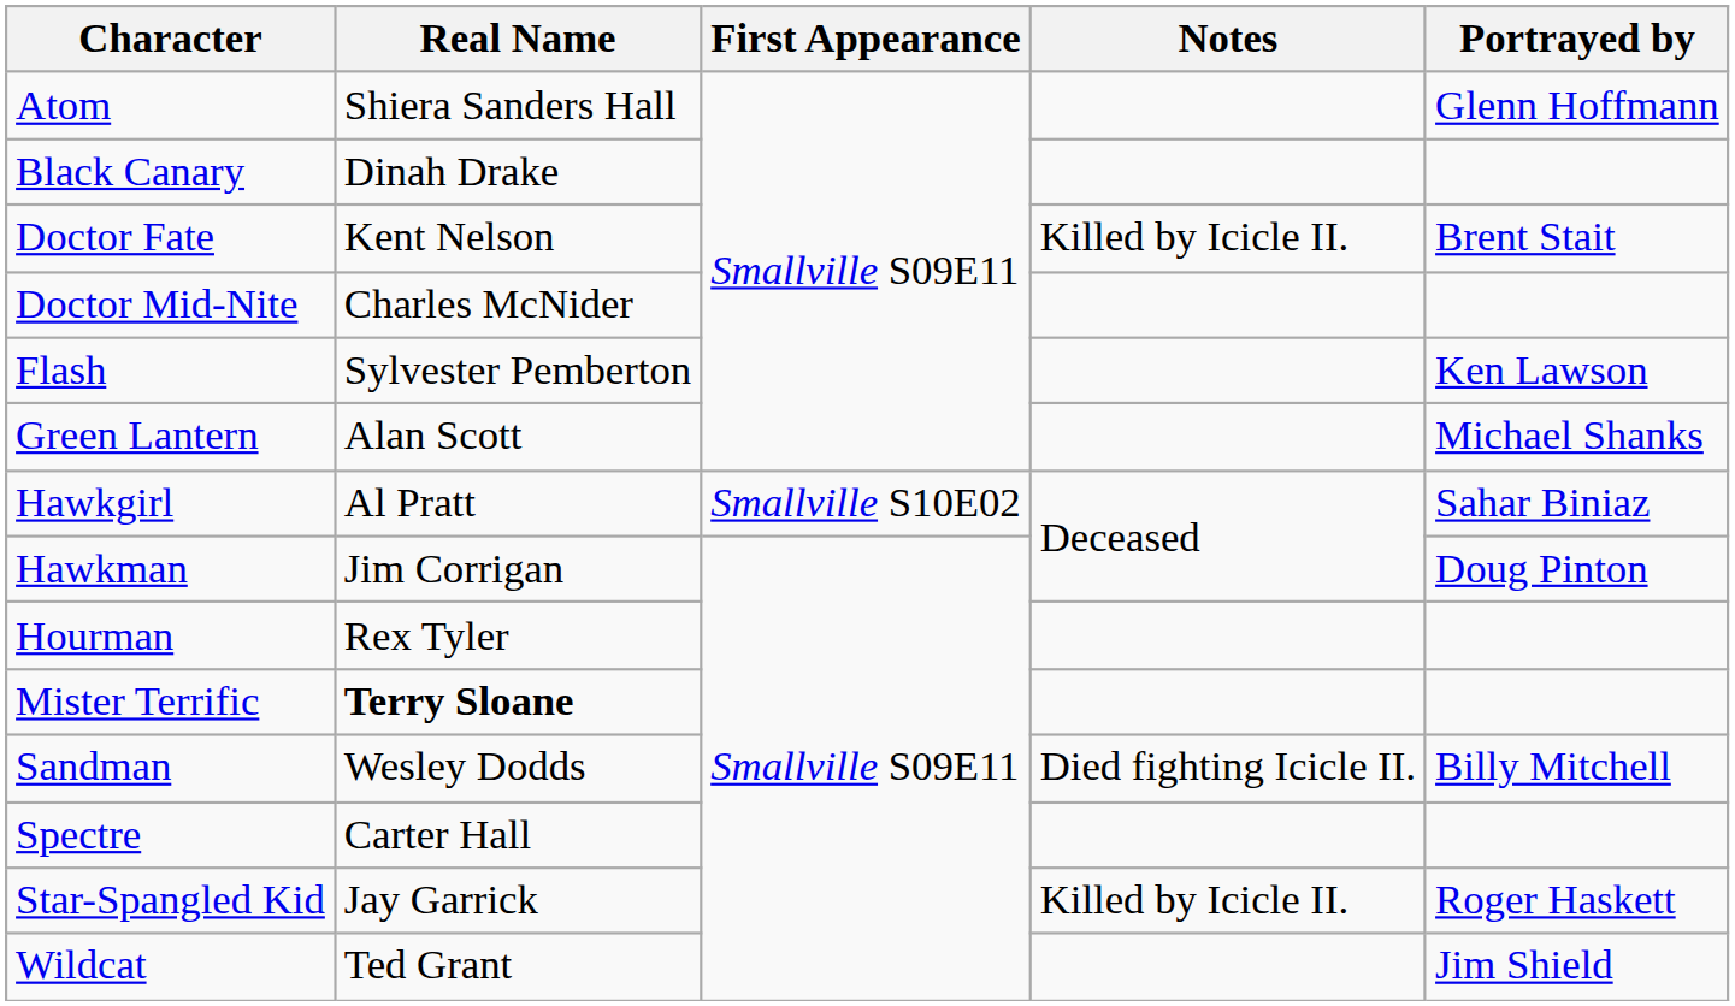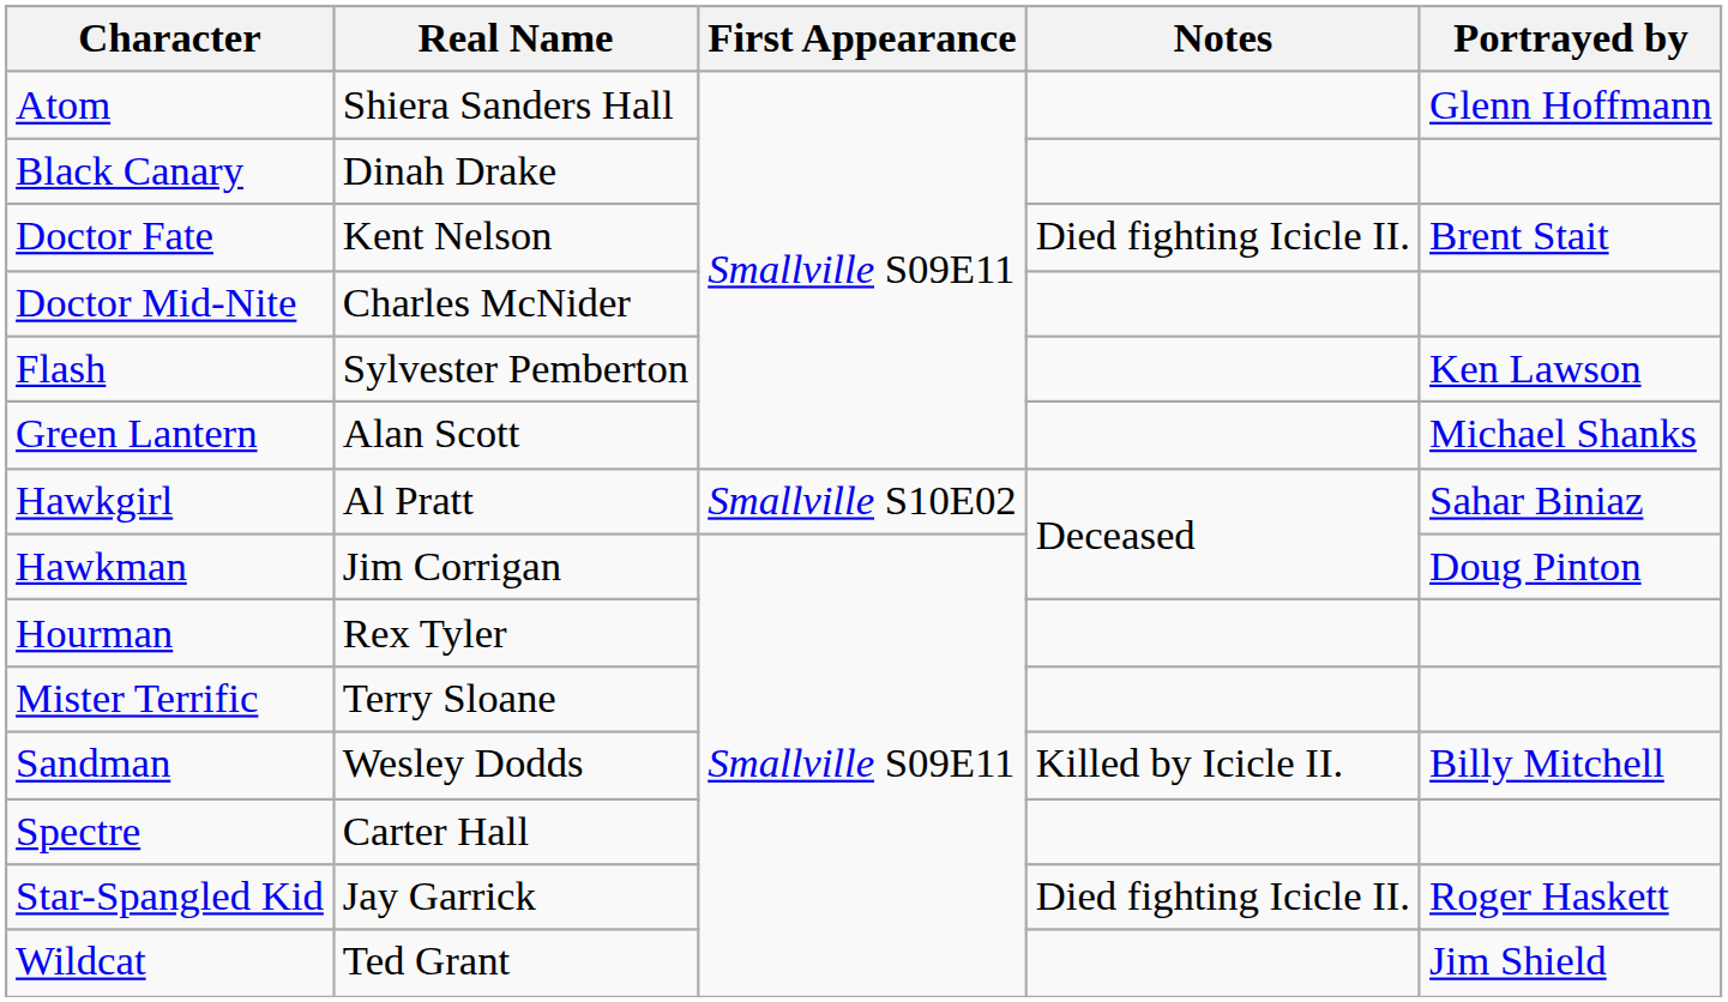 <table class="wikitable">
 <tr>
 <th>Character</th>
 <th>Real Name</th>
 <th>First Appearance</th>
 <th>Notes</th>
 <th>Portrayed by</th>
 </tr>
 <tr>
 <td><a href='#'>Atom</a></td>
 <td>Shiera Sanders Hall</td>
 <td rowspan="6"><em><a href='#'>Smallville</a></em> S09E11</td>
 <td></td>
 <td><a href='#'>Glenn Hoffmann</a></td>
 </tr>
 <tr>
 <td><a href='#'>Black Canary</a></td>
 <td>Dinah Drake</td>
 <td></td>
 <td></td>
 </tr>
 <tr>
 <td><a href='#'>Doctor Fate</a></td>
 <td>Kent Nelson</td>
-<td>Killed by Icicle II.</td>
+<td>Died fighting Icicle II.</td>
 <td><a href='#'>Brent Stait</a></td>
 </tr>
 <tr>
 <td><a href='#'>Doctor Mid-Nite</a></td>
 <td>Charles McNider</td>
 <td></td>
 <td></td>
 </tr>
 <tr>
 <td><a href='#'>Flash</a></td>
 <td>Sylvester Pemberton</td>
 <td></td>
 <td><a href='#'>Ken Lawson</a></td>
 </tr>
 <tr>
 <td><a href='#'>Green Lantern</a></td>
 <td>Alan Scott</td>
 <td></td>
 <td><a href='#'>Michael Shanks</a></td>
 </tr>
 <tr>
 <td><a href='#'>Hawkgirl</a></td>
 <td>Al Pratt</td>
 <td><em><a href='#'>Smallville</a></em> S10E02</td>
 <td rowspan="2">Deceased</td>
 <td><a href='#'>Sahar Biniaz</a></td>
 </tr>
 <tr>
 <td><a href='#'>Hawkman</a></td>
 <td>Jim Corrigan</td>
 <td rowspan="7"><em><a href='#'>Smallville</a></em> S09E11</td>
 <td><a href='#'>Doug Pinton</a></td>
 </tr>
 <tr>
 <td><a href='#'>Hourman</a></td>
 <td>Rex Tyler</td>
 <td></td>
 <td></td>
 </tr>
 <tr>
 <td><a href='#'>Mister Terrific</a></td>
-<td><strong>Terry Sloane</strong></td>
+<td>Terry Sloane</td>
 <td></td>
 <td></td>
 </tr>
 <tr>
 <td><a href='#'>Sandman</a></td>
 <td>Wesley Dodds</td>
-<td>Died fighting Icicle II.</td>
+<td>Killed by Icicle II.</td>
 <td><a href='#'>Billy Mitchell</a></td>
 </tr>
 <tr>
 <td><a href='#'>Spectre</a></td>
 <td>Carter Hall</td>
 <td></td>
 <td></td>
 </tr>
 <tr>
 <td><a href='#'>Star-Spangled Kid</a></td>
 <td>Jay Garrick</td>
-<td>Killed by Icicle II.</td>
+<td>Died fighting Icicle II.</td>
 <td><a href='#'>Roger Haskett</a></td>
 </tr>
 <tr>
 <td><a href='#'>Wildcat</a></td>
 <td>Ted Grant</td>
 <td></td>
 <td><a href='#'>Jim Shield</a></td>
 </tr>
 </table>
